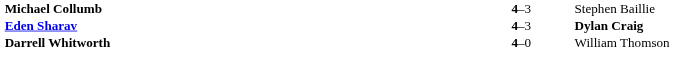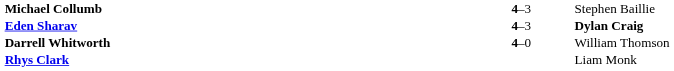 <table width="100%" cellspacing="1">
 <tr>
 <th width=45%></th>
 <th width=10%></th>
 <th width=45%></th>
 </tr>
 <tr>
 <td> <strong>Michael Collumb</strong></td>
 <td align="center"><strong>4</strong>–3</td>
 <td> Stephen Baillie</td>
 </tr>
 <tr>
 <td> <strong><a href='#'>Eden Sharav</a></strong></td>
 <td align="center"><strong>4</strong>–3</td>
 <td><strong> Dylan Craig</strong></td>
 </tr>
 <tr>
 <td> <strong>Darrell Whitworth</strong></td>
 <td align="center"><strong>4</strong>–0</td>
 <td> William Thomson</td>
 </tr>
+<tr>
+<td> <strong><a href='#'>Rhys Clark</a></strong></td>
+<td align="center"></td>
+<td> Liam Monk</td>
+</tr>
 </table>
